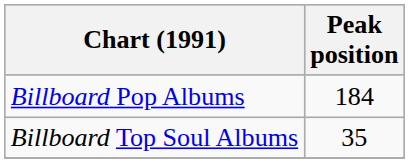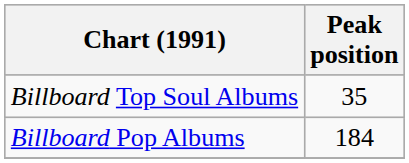 <table class="wikitable">
 <tr>
 <th>Chart (1991)</th>
 <th>Peak<br>position</th>
 </tr>
 <tr>
+<td><em>Billboard</em> <a href='#'>Top Soul Albums</a></td>
+<td align=center>35</td>
+</tr>
+<tr>
 <td><a href='#'><em>Billboard</em> Pop Albums</a></td>
 <td align=center>184</td>
 </tr>
 <tr>
-<td><em>Billboard</em> <a href='#'>Top Soul Albums</a></td>
-<td align=center>35</td>
-</tr>
-<tr>
 </tr>
 </table>
